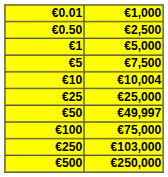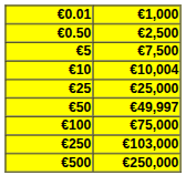 <table border=1 cellspacing=0 cellpadding=1 style="background: yellow; text-align: right">
 <tr>
 <td width=100px><strong>€0.01</strong></td>
 <td width=100px><strong>€1,000</strong></td>
 </tr>
 <tr>
 <td><strong>€0.50</strong></td>
 <td><strong>€2,500</strong></td>
-</tr>
-<tr>
-<td><strong>€1</strong></td>
-<td><strong>€5,000</strong></td>
 </tr>
 <tr>
 <td><strong>€5</strong></td>
 <td><strong>€7,500</strong></td>
 </tr>
 <tr>
 <td><strong>€10</strong></td>
 <td><strong>€10,004</strong></td>
 </tr>
 <tr>
 <td><strong>€25</strong></td>
 <td><strong>€25,000</strong></td>
 </tr>
 <tr>
 <td><strong>€50</strong></td>
 <td><strong>€49,997</strong></td>
 </tr>
 <tr>
 <td><strong>€100</strong></td>
 <td><strong>€75,000</strong></td>
 </tr>
 <tr>
 <td><strong>€250</strong></td>
 <td><strong>€103,000</strong></td>
 </tr>
 <tr>
 <td><strong>€500</strong></td>
 <td><strong>€250,000</strong></td>
 </tr>
 </table>
